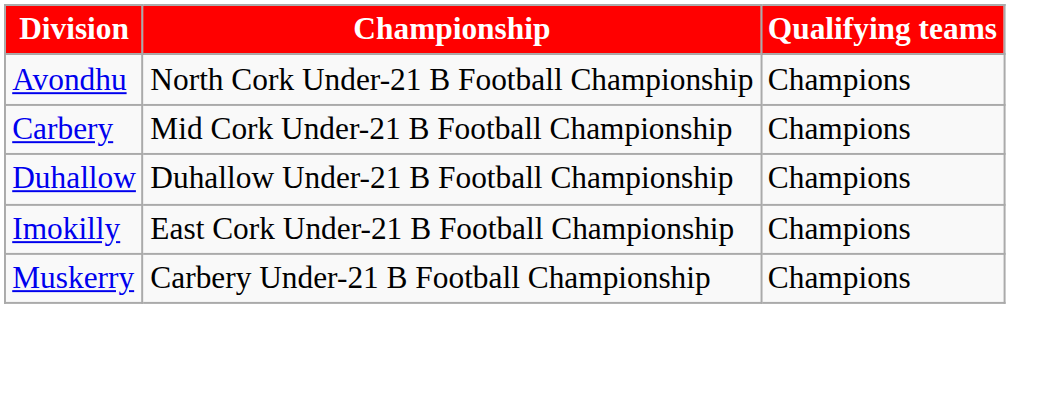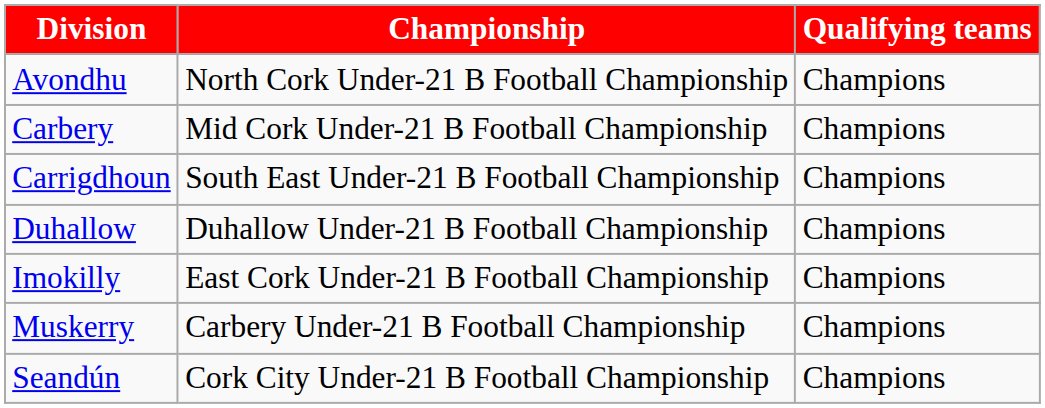 <table class="wikitable">
 <tr>
 <th style="background:red;color:white">Division</th>
 <th style="background:red;color:white">Championship</th>
 <th style="background:red;color:white">Qualifying teams</th>
 </tr>
 <tr>
 <td><a href='#'>Avondhu</a></td>
 <td>North Cork Under-21 B Football Championship</td>
 <td>Champions</td>
 </tr>
 <tr>
 <td><a href='#'>Carbery</a></td>
 <td>Mid Cork Under-21 B Football Championship</td>
 <td>Champions</td>
 </tr>
 <tr>
+<td><a href='#'>Carrigdhoun</a></td>
+<td>South East Under-21 B Football Championship</td>
+<td>Champions</td>
+</tr>
+<tr>
 <td><a href='#'>Duhallow</a></td>
 <td>Duhallow Under-21 B Football Championship</td>
 <td>Champions</td>
 </tr>
 <tr>
 <td><a href='#'>Imokilly</a></td>
 <td>East Cork Under-21 B Football Championship</td>
 <td>Champions</td>
 </tr>
 <tr>
 <td><a href='#'>Muskerry</a></td>
 <td>Carbery Under-21 B Football Championship</td>
 <td>Champions</td>
 </tr>
+<tr>
+<td><a href='#'>Seandún</a></td>
+<td>Cork City Under-21 B Football Championship</td>
+<td>Champions</td>
+</tr>
 </table>
